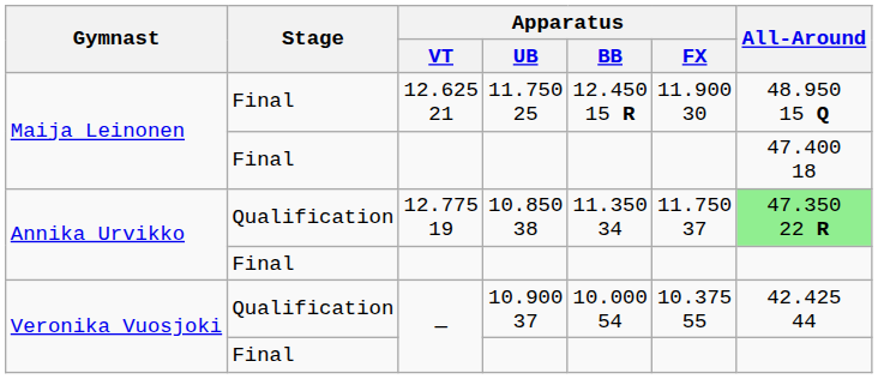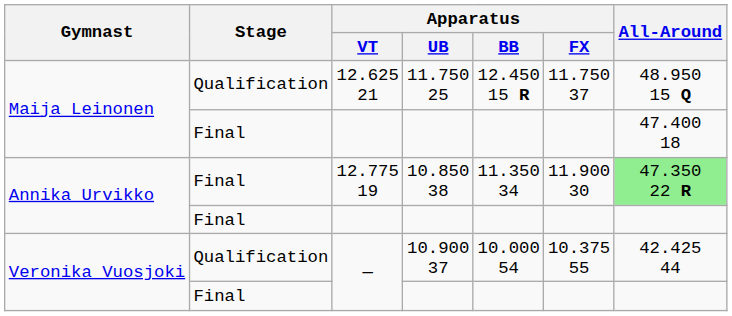 <table class="wikitable" style="white-space:nowrap;">
 <tr>
 <th rowspan=2>Gymnast</th>
 <th rowspan=2>Stage</th>
 <th colspan=4>Apparatus</th>
 <th rowspan=2><a href='#'>All-Around</a></th>
 </tr>
 <tr>
 <th><a href='#'>VT</a></th>
 <th><a href='#'>UB</a></th>
 <th><a href='#'>BB</a></th>
 <th><a href='#'>FX</a></th>
 </tr>
 <tr align=center>
 <td align=left rowspan=2><a href='#'>Maija Leinonen</a></td>
-<td align=left>Final</td>
+<td align=left>Qualification</td>
 <td>12.625<br>21</td>
 <td>11.750<br>25</td>
 <td>12.450<br>15 <strong>R</strong></td>
-<td>11.900<br>30</td>
+<td>11.750<br>37</td>
 <td>48.950<br>15 <strong>Q</strong></td>
 </tr>
 <tr align=center>
 <td align=left>Final</td>
 <td></td>
 <td></td>
 <td></td>
 <td></td>
 <td>47.400<br>18</td>
 </tr>
 <tr align=center>
 <td align=left rowspan=2><a href='#'>Annika Urvikko</a></td>
-<td align=left>Qualification</td>
+<td align=left>Final</td>
 <td>12.775<br>19</td>
 <td>10.850<br>38</td>
 <td>11.350<br>34</td>
-<td>11.750<br>37</td>
+<td>11.900<br>30</td>
 <td style="background: lightgreen;">47.350<br>22 <strong>R</strong></td>
 </tr>
 <tr align=center>
 <td align=left>Final</td>
 <td></td>
 <td></td>
 <td></td>
 <td></td>
 <td></td>
 </tr>
 <tr align=center>
 <td align=left rowspan=2><a href='#'>Veronika Vuosjoki</a></td>
 <td align=left>Qualification</td>
 <td rowspan=2>—</td>
 <td>10.900<br>37</td>
 <td>10.000<br>54</td>
 <td>10.375<br>55</td>
 <td>42.425<br>44</td>
 </tr>
 <tr align=center>
 <td align=left>Final</td>
 <td></td>
 <td></td>
 <td></td>
 <td></td>
 </tr>
 </table>
